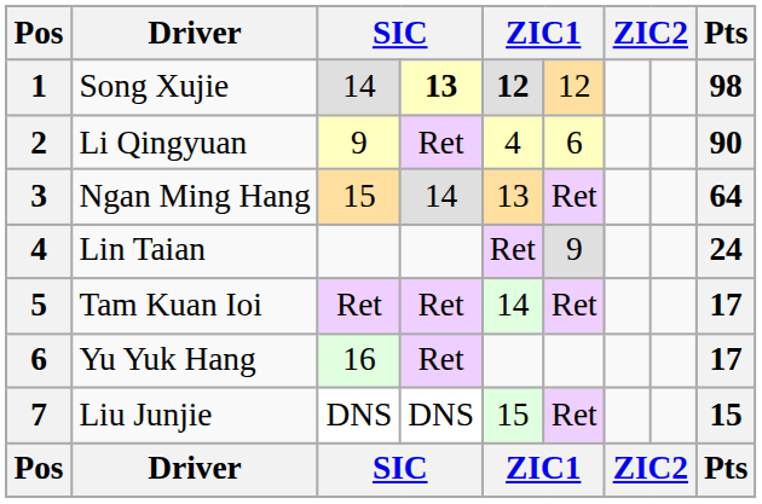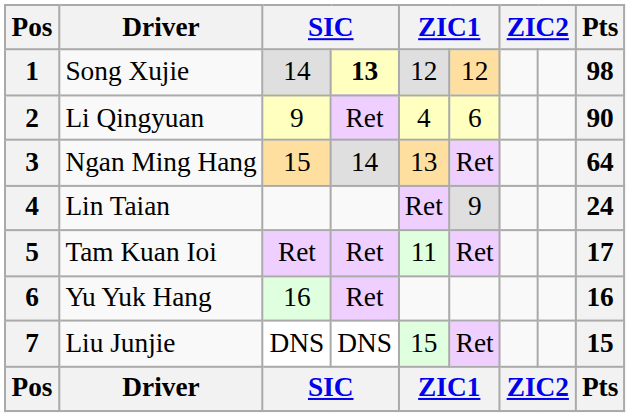 <table class="wikitable" style="font-size: 85%; text-align: center">
 <tr valign="top">
 <th valign="middle">Pos</th>
 <th valign="middle">Driver</th>
 <th colspan=2><a href='#'>SIC</a><br></th>
 <th colspan=2><a href='#'>ZIC1</a><br></th>
 <th colspan=2><a href='#'>ZIC2</a><br></th>
 <th valign="middle">Pts</th>
 </tr>
 <tr>
 <th>1</th>
 <td align="left"> Song Xujie</td>
 <td style="background:#dfdfdf;">14</td>
 <td style="background:#ffffbf;"><strong>13</strong></td>
-<td style="background:#dfdfdf;"><strong>12</strong></td>
+<td style="background:#dfdfdf;">12</td>
 <td style="background:#ffdf9f;">12</td>
 <td></td>
 <td></td>
 <th>98</th>
 </tr>
 <tr>
 <th>2</th>
 <td align="left"> Li Qingyuan</td>
 <td style="background:#ffffbf;">9</td>
 <td style="background:#efcfff;">Ret</td>
 <td style="background:#ffffbf;">4</td>
 <td style="background:#ffffbf;">6</td>
 <td></td>
 <td></td>
 <th>90</th>
 </tr>
 <tr>
 <th>3</th>
 <td align="left"> Ngan Ming Hang</td>
 <td style="background:#ffdf9f;">15</td>
 <td style="background:#dfdfdf;">14</td>
 <td style="background:#ffdf9f;">13</td>
 <td style="background:#efcfff;">Ret</td>
 <td></td>
 <td></td>
 <th>64</th>
 </tr>
 <tr>
 <th>4</th>
 <td align="left"> Lin Taian</td>
 <td></td>
 <td></td>
 <td style="background:#efcfff;">Ret</td>
 <td style="background:#dfdfdf;">9</td>
 <td></td>
 <td></td>
 <th>24</th>
 </tr>
 <tr>
 <th>5</th>
 <td align="left"> Tam Kuan Ioi</td>
 <td style="background:#efcfff;">Ret</td>
 <td style="background:#efcfff;">Ret</td>
-<td style="background:#dfffdf;">14</td>
+<td style="background:#dfffdf;">11</td>
 <td style="background:#efcfff;">Ret</td>
 <td></td>
 <td></td>
 <th>17</th>
 </tr>
 <tr>
 <th>6</th>
 <td align="left"> Yu Yuk Hang</td>
 <td style="background:#dfffdf;">16</td>
 <td style="background:#efcfff;">Ret</td>
 <td></td>
 <td></td>
 <td></td>
 <td></td>
-<th>17</th>
+<th>16</th>
 </tr>
 <tr>
 <th>7</th>
 <td align="left"> Liu Junjie</td>
 <td style="background:#ffffff;">DNS</td>
 <td style="background:#ffffff;">DNS</td>
 <td style="background:#dfffdf;">15</td>
 <td style="background:#efcfff;">Ret</td>
 <td></td>
 <td></td>
 <th>15</th>
 </tr>
 <tr valign="top">
 <th valign="middle">Pos</th>
 <th valign="middle">Driver</th>
 <th colspan=2><a href='#'>SIC</a><br></th>
 <th colspan=2><a href='#'>ZIC1</a><br></th>
 <th colspan=2><a href='#'>ZIC2</a><br></th>
 <th valign="middle">Pts</th>
 </tr>
 <tr>
 </tr>
 </table>
